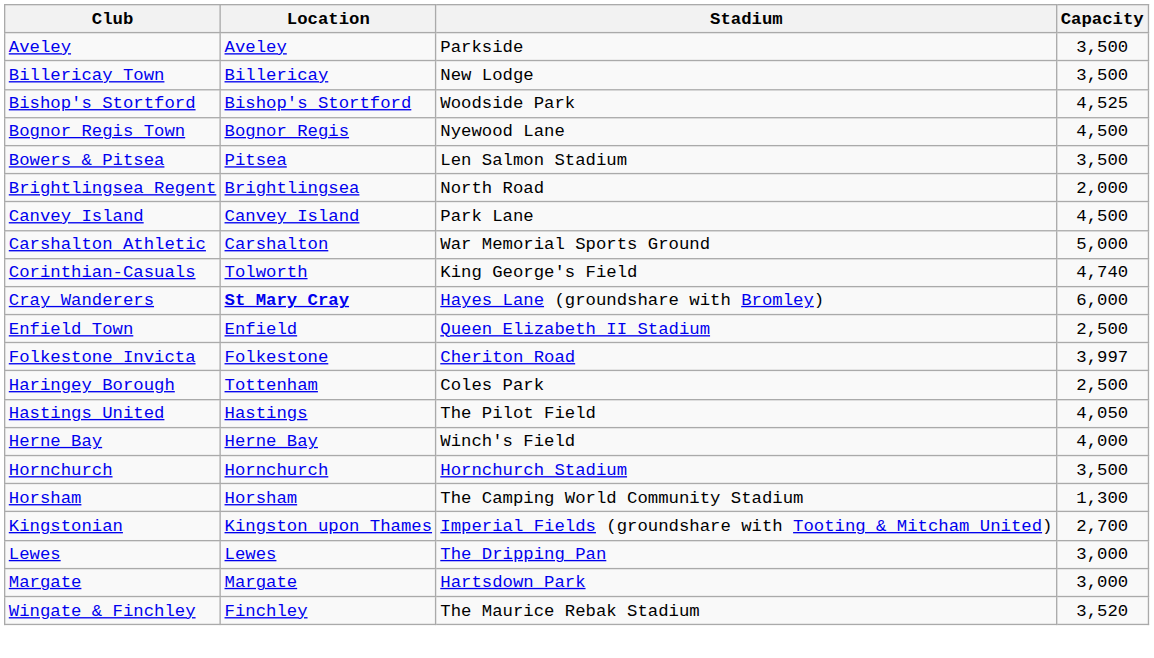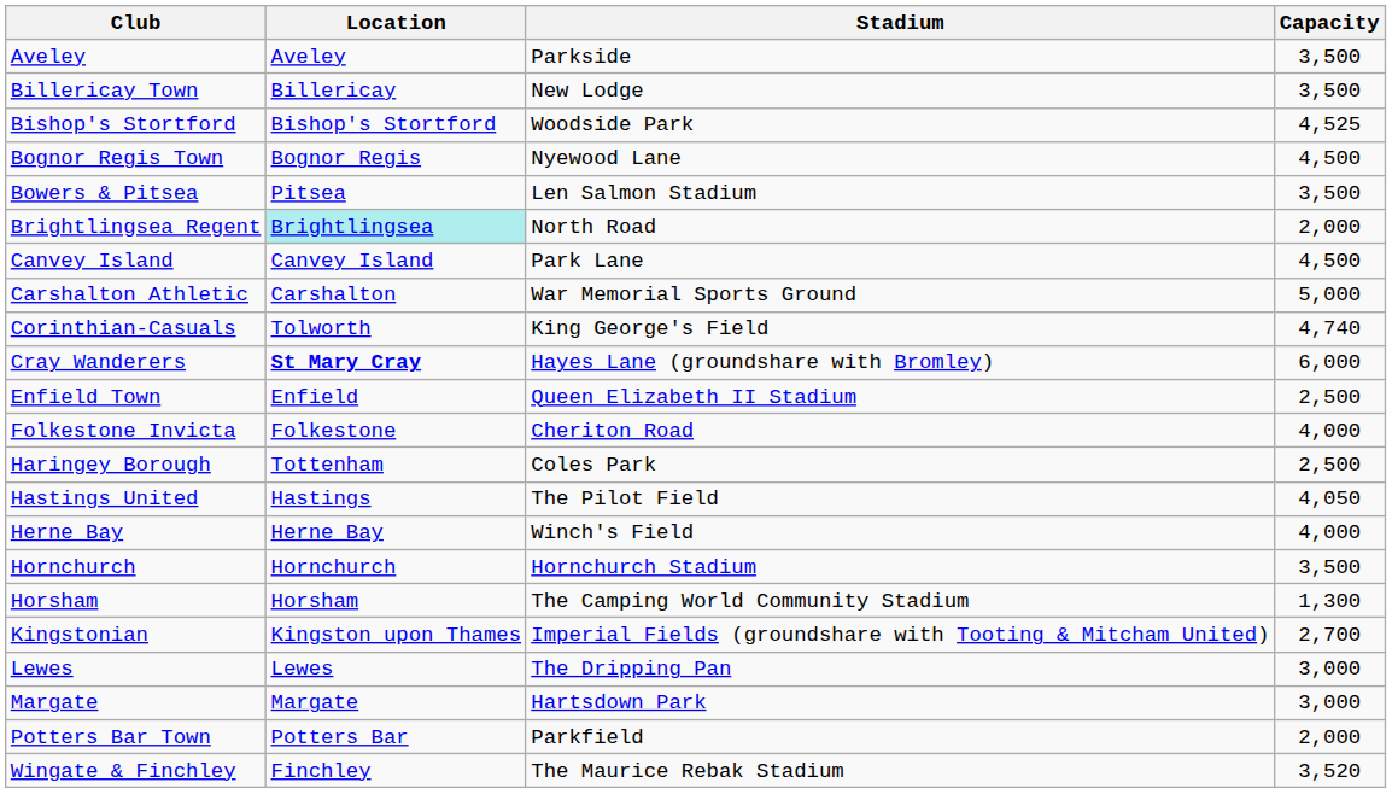 <table class="wikitable sortable">
 <tr>
 <th>Club</th>
 <th>Location</th>
 <th>Stadium</th>
 <th>Capacity</th>
 </tr>
 <tr>
 <td><a href='#'>Aveley</a></td>
 <td><a href='#'>Aveley</a></td>
 <td>Parkside</td>
 <td style="text-align:center;">3,500</td>
 </tr>
 <tr>
 <td><a href='#'>Billericay Town</a></td>
 <td><a href='#'>Billericay</a></td>
 <td>New Lodge</td>
 <td style="text-align:center;">3,500</td>
 </tr>
 <tr>
 <td><a href='#'>Bishop's Stortford</a></td>
 <td><a href='#'>Bishop's Stortford</a></td>
 <td>Woodside Park</td>
 <td style="text-align:center;">4,525</td>
 </tr>
 <tr>
 <td><a href='#'>Bognor Regis Town</a></td>
 <td><a href='#'>Bognor Regis</a></td>
 <td>Nyewood Lane</td>
 <td style="text-align:center;">4,500</td>
 </tr>
 <tr>
 <td><a href='#'>Bowers & Pitsea</a></td>
 <td><a href='#'>Pitsea</a></td>
 <td>Len Salmon Stadium</td>
 <td style="text-align:center;">3,500</td>
 </tr>
 <tr>
 <td><a href='#'>Brightlingsea Regent</a></td>
-<td><a href='#'>Brightlingsea</a></td>
+<td style="background: paleturquoise;"><a href='#'>Brightlingsea</a></td>
 <td>North Road</td>
 <td style="text-align:center;">2,000</td>
 </tr>
 <tr>
 <td><a href='#'>Canvey Island</a></td>
 <td><a href='#'>Canvey Island</a></td>
 <td>Park Lane</td>
 <td style="text-align:center;">4,500</td>
 </tr>
 <tr>
 <td><a href='#'>Carshalton Athletic</a></td>
 <td><a href='#'>Carshalton</a></td>
 <td>War Memorial Sports Ground</td>
 <td style="text-align:center;">5,000</td>
 </tr>
 <tr>
 <td><a href='#'>Corinthian-Casuals</a></td>
 <td><a href='#'>Tolworth</a></td>
 <td>King George's Field</td>
 <td style="text-align:center;">4,740</td>
 </tr>
 <tr>
 <td><a href='#'>Cray Wanderers</a></td>
 <td><strong><a href='#'>St Mary Cray</a></strong></td>
 <td><a href='#'>Hayes Lane</a> (groundshare with <a href='#'>Bromley</a>)</td>
 <td style="text-align:center;">6,000</td>
 </tr>
 <tr>
 <td><a href='#'>Enfield Town</a></td>
 <td><a href='#'>Enfield</a></td>
 <td><a href='#'>Queen Elizabeth II Stadium</a></td>
 <td style="text-align:center;">2,500</td>
 </tr>
 <tr>
 <td><a href='#'>Folkestone Invicta</a></td>
 <td><a href='#'>Folkestone</a></td>
 <td><a href='#'>Cheriton Road</a></td>
-<td style="text-align:center;">3,997</td>
+<td style="text-align:center;">4,000</td>
 </tr>
 <tr>
 <td><a href='#'>Haringey Borough</a></td>
 <td><a href='#'>Tottenham</a></td>
 <td>Coles Park</td>
 <td style="text-align:center;">2,500</td>
 </tr>
 <tr>
 <td><a href='#'>Hastings United</a></td>
 <td><a href='#'>Hastings</a></td>
 <td>The Pilot Field</td>
 <td style="text-align:center;">4,050</td>
 </tr>
 <tr>
 <td><a href='#'>Herne Bay</a></td>
 <td><a href='#'>Herne Bay</a></td>
 <td>Winch's Field</td>
 <td style="text-align:center;">4,000</td>
 </tr>
 <tr>
 <td><a href='#'>Hornchurch</a></td>
 <td><a href='#'>Hornchurch</a></td>
 <td><a href='#'>Hornchurch Stadium</a></td>
 <td style="text-align:center;">3,500</td>
 </tr>
 <tr>
 <td><a href='#'>Horsham</a></td>
 <td><a href='#'>Horsham</a></td>
 <td>The Camping World Community Stadium</td>
 <td style="text-align:center;">1,300</td>
 </tr>
 <tr>
 <td><a href='#'>Kingstonian</a></td>
 <td><a href='#'>Kingston upon Thames</a></td>
 <td><a href='#'>Imperial Fields</a>  (groundshare with <a href='#'>Tooting & Mitcham United</a>)</td>
 <td style="text-align:center;">2,700</td>
 </tr>
 <tr>
 <td><a href='#'>Lewes</a></td>
 <td><a href='#'>Lewes</a></td>
 <td><a href='#'>The Dripping Pan</a></td>
 <td style="text-align:center;">3,000</td>
 </tr>
 <tr>
 <td><a href='#'>Margate</a></td>
 <td><a href='#'>Margate</a></td>
 <td><a href='#'>Hartsdown Park</a></td>
 <td style="text-align:center;">3,000</td>
 </tr>
 <tr>
+<td><a href='#'>Potters Bar Town</a></td>
+<td><a href='#'>Potters Bar</a></td>
+<td>Parkfield</td>
+<td style="text-align:center;">2,000</td>
+</tr>
+<tr>
 <td><a href='#'>Wingate & Finchley</a></td>
 <td><a href='#'>Finchley</a></td>
 <td>The Maurice Rebak Stadium</td>
 <td style="text-align:center;">3,520</td>
 </tr>
 </table>
